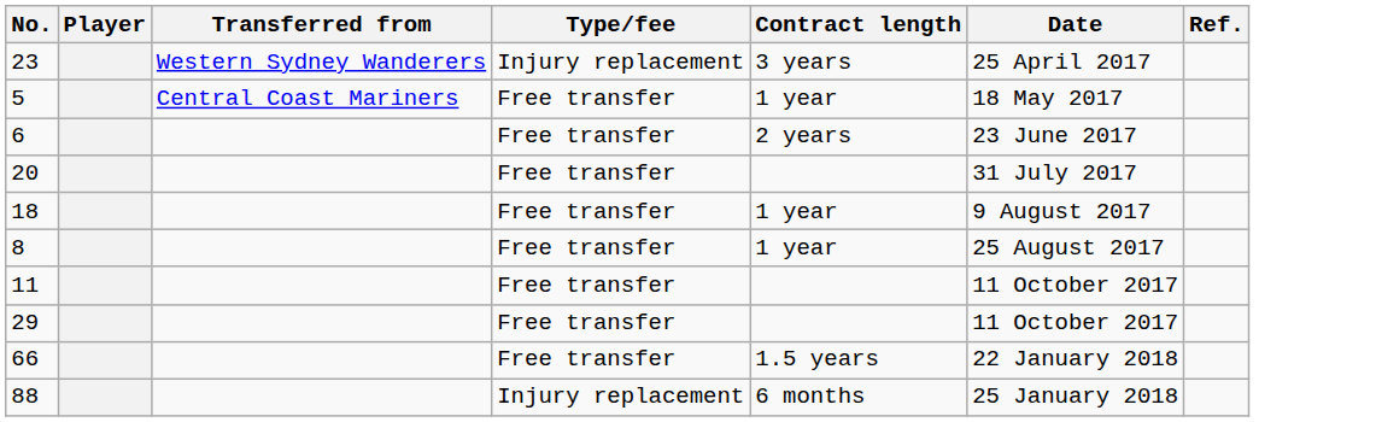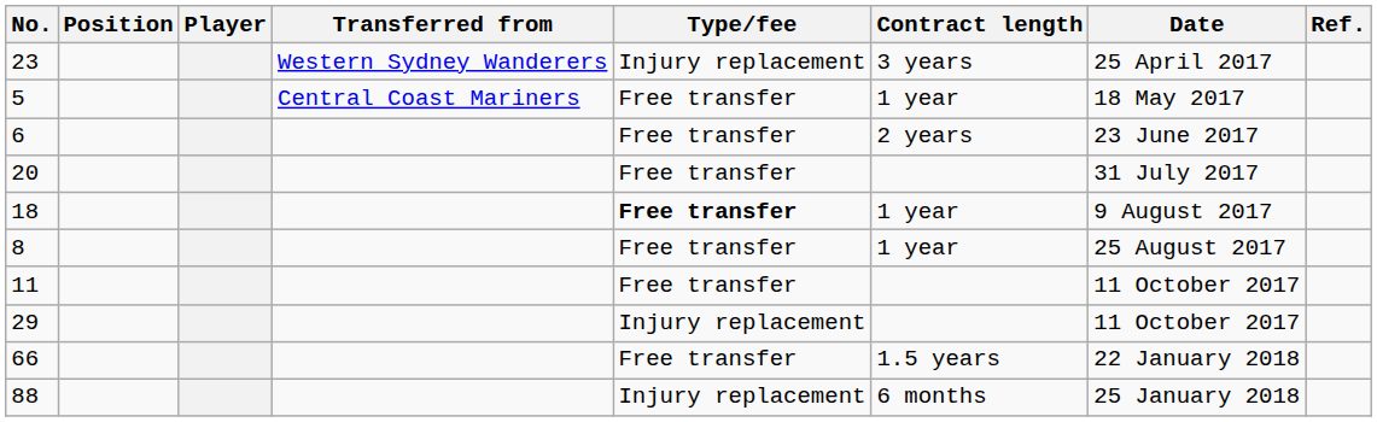 <table class="wikitable plainrowheaders sortable" style="text-align:center; text-align:left">
 <tr>
 <th scope="col">No.</th>
+<th scope="col">Position</th>
 <th scope="col">Player</th>
 <th scope="col">Transferred from</th>
 <th scope="col">Type/fee</th>
 <th scope="col">Contract length</th>
 <th scope="col">Date</th>
 <th scope="col" class="unsortable">Ref.</th>
 </tr>
 <tr>
 <td>23</td>
+<td></td>
 <th scope="row"></th>
 <td><a href='#'>Western Sydney Wanderers</a></td>
 <td>Injury replacement</td>
 <td>3 years</td>
 <td>25 April 2017</td>
 <td></td>
 </tr>
 <tr>
 <td>5</td>
+<td></td>
 <th scope="row"></th>
 <td><a href='#'>Central Coast Mariners</a></td>
 <td>Free transfer</td>
 <td>1 year</td>
 <td>18 May 2017</td>
 <td></td>
 </tr>
 <tr>
 <td>6</td>
+<td></td>
 <th scope="row"></th>
 <td></td>
 <td>Free transfer</td>
 <td>2 years</td>
 <td>23 June 2017</td>
 <td></td>
 </tr>
 <tr>
 <td>20</td>
+<td></td>
 <th scope="row"></th>
 <td></td>
 <td>Free transfer</td>
 <td></td>
 <td>31 July 2017</td>
 <td></td>
 </tr>
 <tr>
 <td>18</td>
+<td></td>
 <th scope="row"></th>
 <td></td>
-<td>Free transfer</td>
+<td><strong>Free transfer</strong></td>
 <td>1 year</td>
 <td>9 August 2017</td>
 <td></td>
 </tr>
 <tr>
 <td>8</td>
+<td></td>
 <th scope="row"></th>
 <td></td>
 <td>Free transfer</td>
 <td>1 year</td>
 <td>25 August 2017</td>
 <td></td>
 </tr>
 <tr>
 <td>11</td>
+<td></td>
 <th scope="row"></th>
 <td></td>
 <td>Free transfer</td>
 <td></td>
 <td>11 October 2017</td>
 <td></td>
 </tr>
 <tr>
 <td>29</td>
+<td></td>
 <th scope="row"></th>
 <td></td>
-<td>Free transfer</td>
+<td>Injury replacement</td>
 <td></td>
 <td>11 October 2017</td>
 <td></td>
 </tr>
 <tr>
 <td>66</td>
+<td></td>
 <th scope="row"></th>
 <td></td>
 <td>Free transfer</td>
 <td>1.5 years</td>
 <td>22 January 2018</td>
 <td></td>
 </tr>
 <tr>
 <td>88</td>
+<td></td>
 <th scope="row"></th>
 <td></td>
 <td>Injury replacement</td>
 <td>6 months</td>
 <td>25 January 2018</td>
 <td></td>
 </tr>
 </table>
